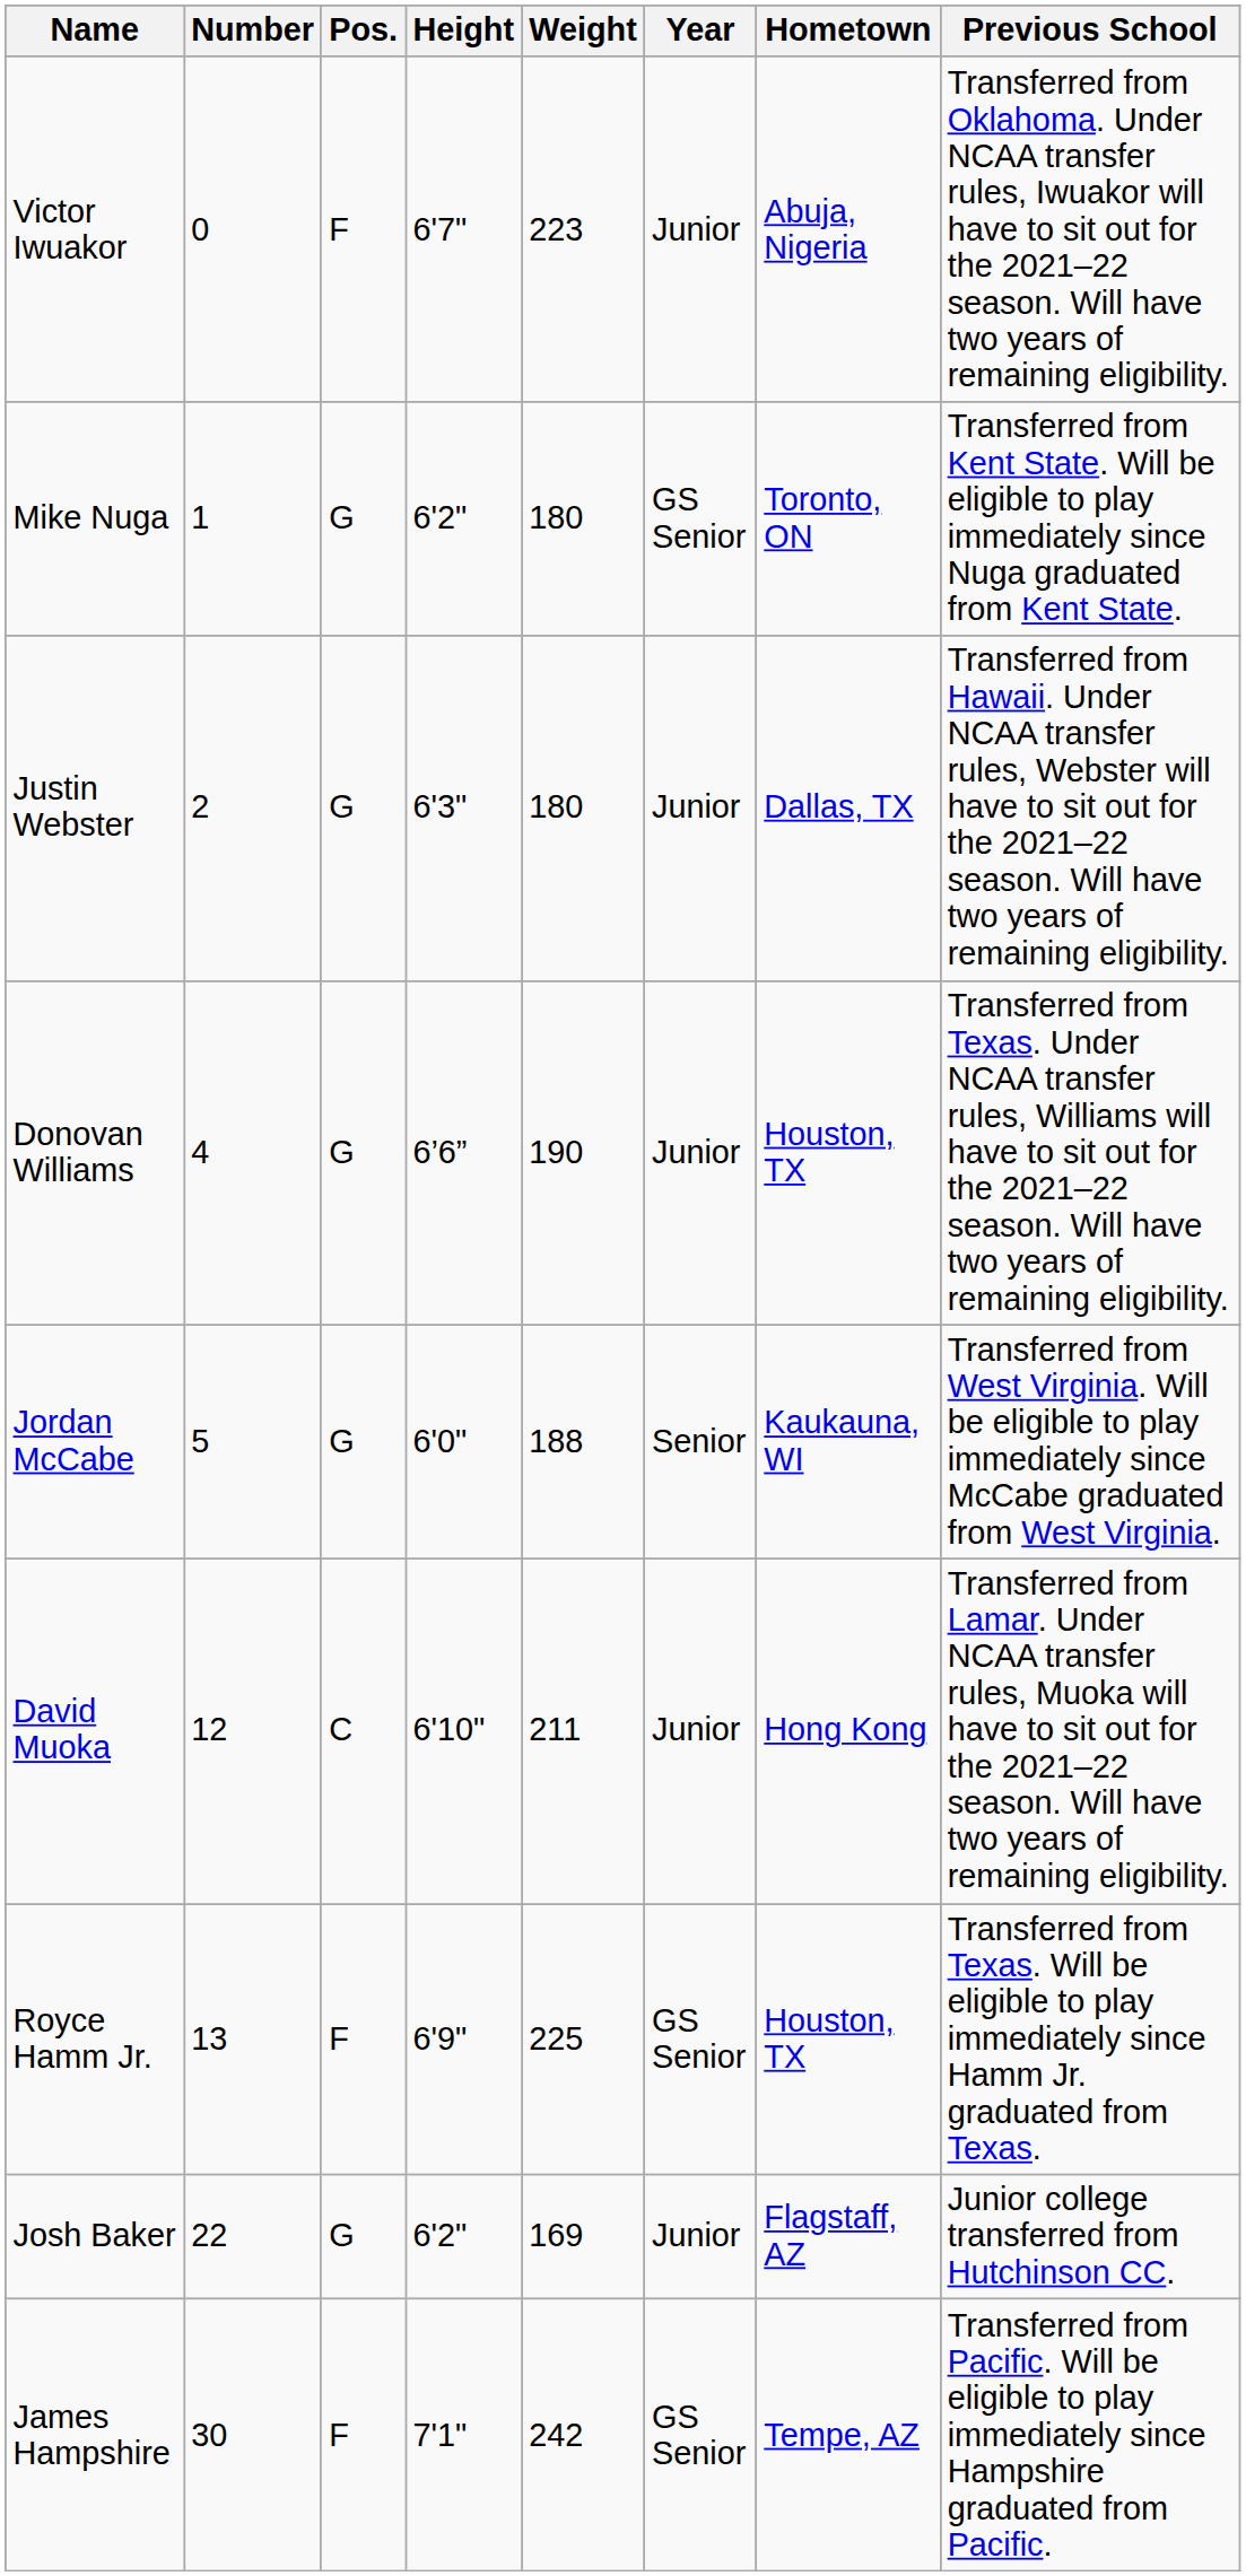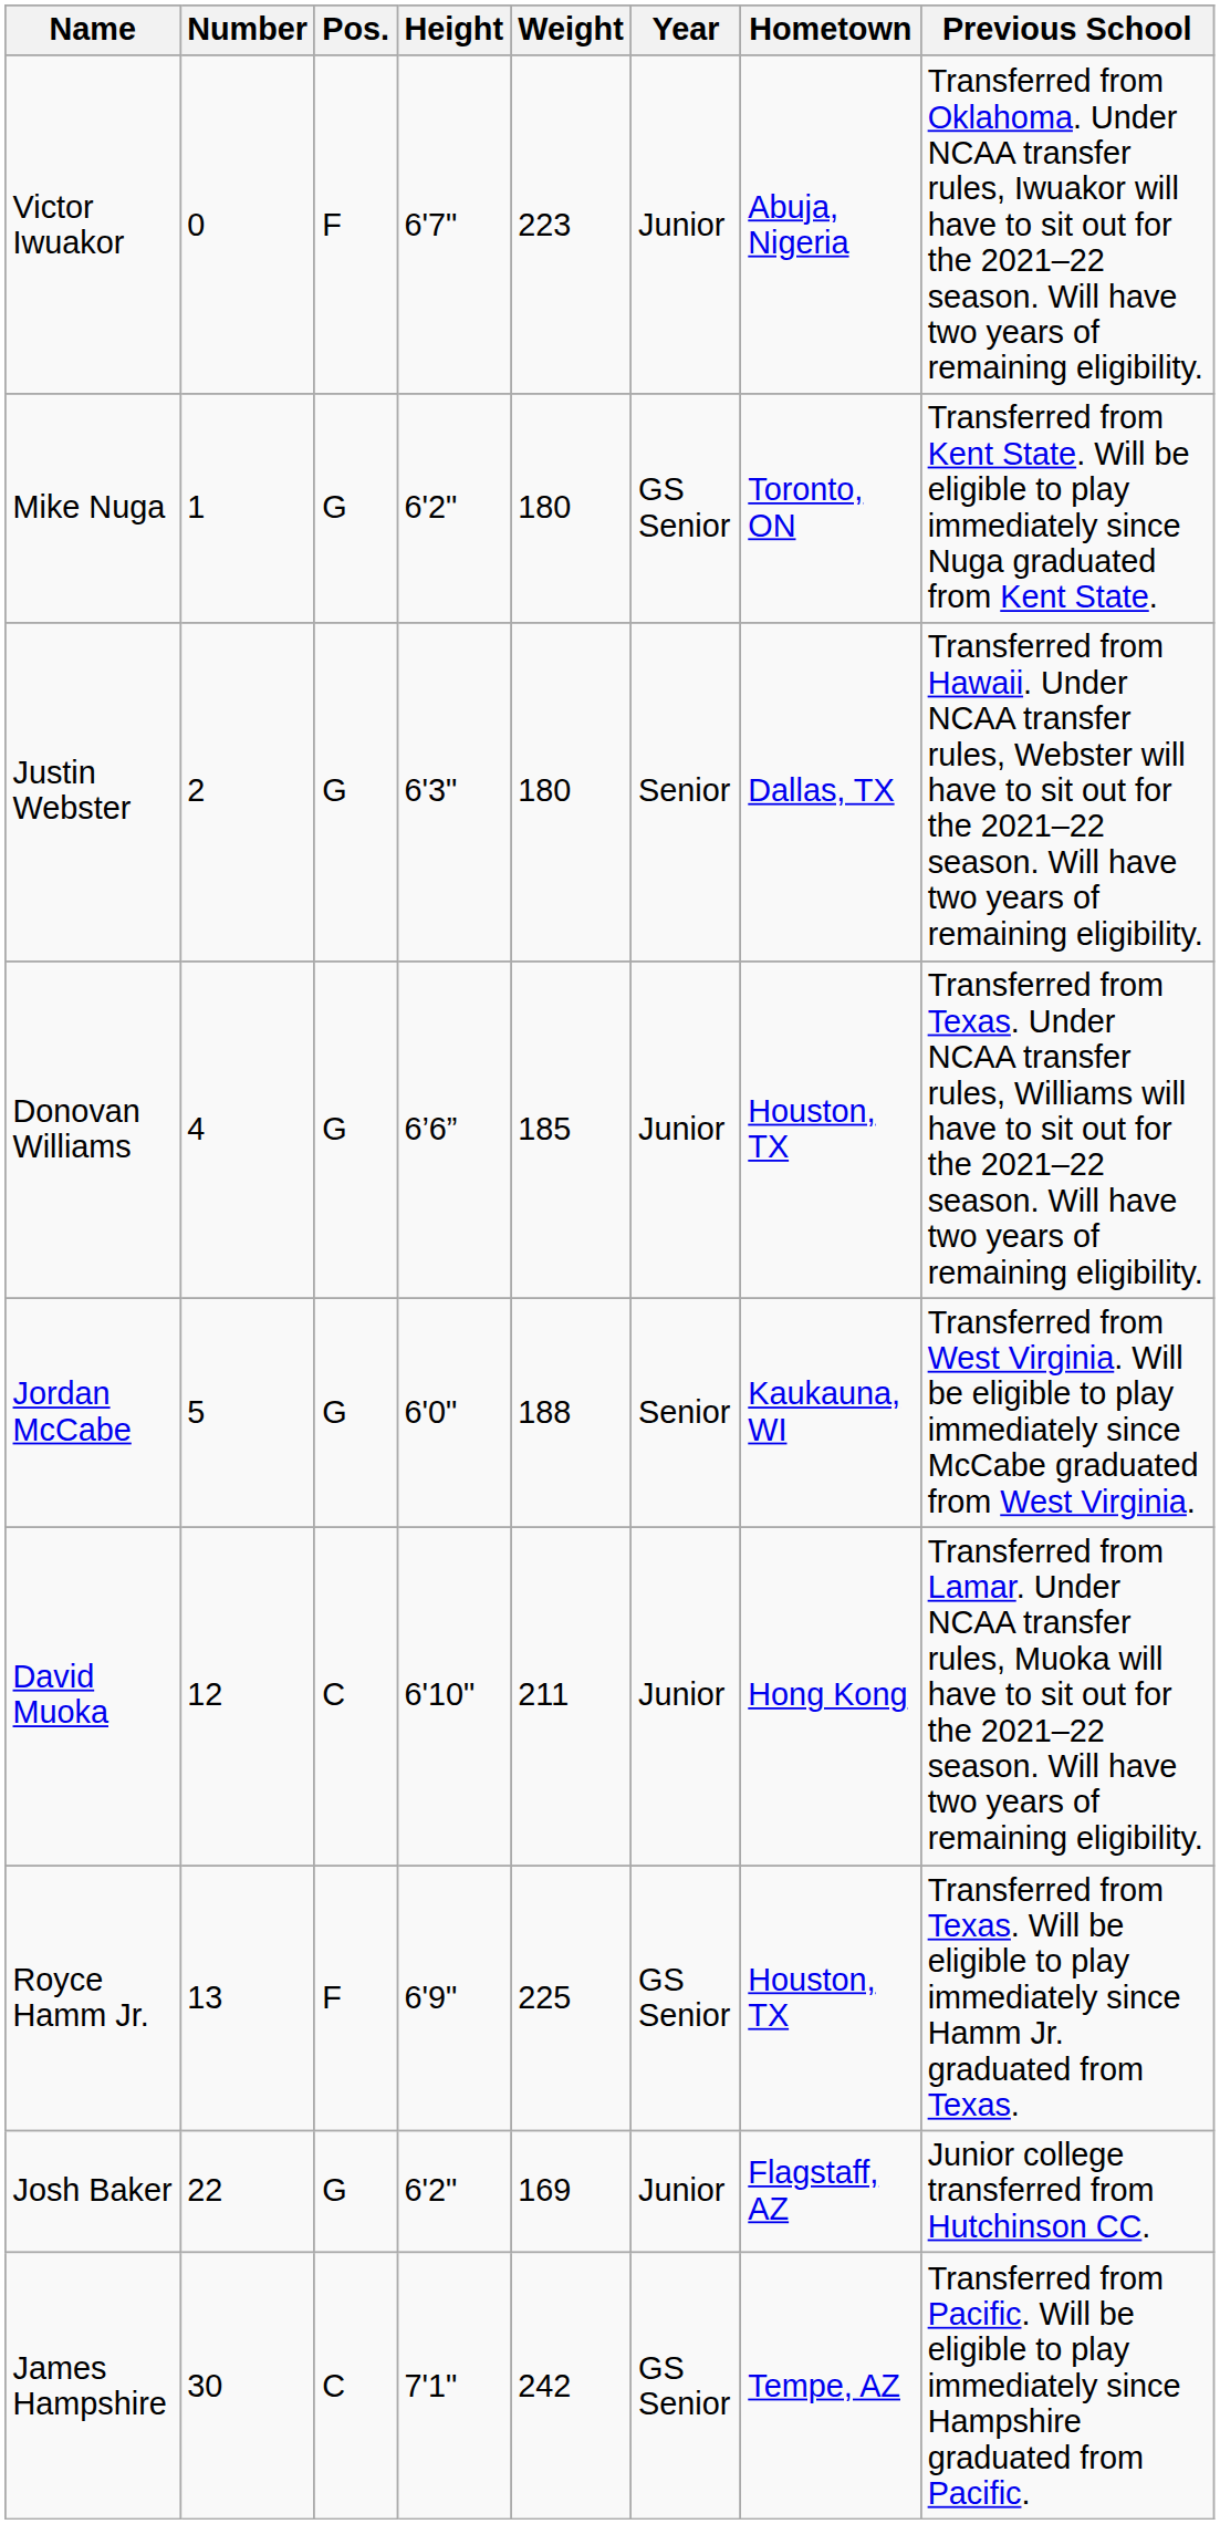 <table class="wikitable sortable" border="1">
 <tr>
 <th>Name</th>
 <th>Number</th>
 <th>Pos.</th>
 <th>Height</th>
 <th>Weight</th>
 <th>Year</th>
 <th>Hometown</th>
 <th class="unsortable">Previous School</th>
 </tr>
 <tr>
 <td>Victor Iwuakor</td>
 <td>0</td>
 <td>F</td>
 <td>6'7"</td>
 <td>223</td>
 <td>Junior</td>
 <td><a href='#'>Abuja, Nigeria</a></td>
 <td>Transferred from <a href='#'>Oklahoma</a>. Under NCAA transfer rules, Iwuakor will have to sit out for the 2021–22 season. Will have two years of remaining eligibility.</td>
 </tr>
 <tr>
 <td>Mike Nuga</td>
 <td>1</td>
 <td>G</td>
 <td>6'2"</td>
 <td>180</td>
 <td>GS Senior</td>
 <td><a href='#'>Toronto, ON</a></td>
 <td>Transferred from <a href='#'>Kent State</a>. Will be eligible to play immediately since Nuga graduated from <a href='#'>Kent State</a>.</td>
 </tr>
 <tr>
 <td>Justin Webster</td>
 <td>2</td>
 <td>G</td>
 <td>6'3"</td>
 <td>180</td>
-<td>Junior</td>
+<td>Senior</td>
 <td><a href='#'>Dallas, TX</a></td>
 <td>Transferred from <a href='#'>Hawaii</a>. Under NCAA transfer rules, Webster will have to sit out for the 2021–22 season. Will have two years of remaining eligibility.</td>
 </tr>
 <tr>
 <td>Donovan Williams</td>
 <td>4</td>
 <td>G</td>
 <td>6’6”</td>
-<td>190</td>
+<td>185</td>
 <td>Junior</td>
 <td><a href='#'>Houston, TX</a></td>
 <td>Transferred from <a href='#'>Texas</a>. Under NCAA transfer rules, Williams will have to sit out for the 2021–22 season. Will have two years of remaining eligibility.</td>
 </tr>
 <tr>
 <td><a href='#'>Jordan McCabe</a></td>
 <td>5</td>
 <td>G</td>
 <td>6'0"</td>
 <td>188</td>
 <td>Senior</td>
 <td><a href='#'>Kaukauna, WI</a></td>
 <td>Transferred from <a href='#'>West Virginia</a>. Will be eligible to play immediately since McCabe graduated from <a href='#'>West Virginia</a>.</td>
 </tr>
 <tr>
 <td><a href='#'>David Muoka</a></td>
 <td>12</td>
 <td>C</td>
 <td>6'10"</td>
 <td>211</td>
 <td>Junior</td>
 <td><a href='#'>Hong Kong</a></td>
 <td>Transferred from <a href='#'>Lamar</a>. Under NCAA transfer rules, Muoka will have to sit out for the 2021–22 season. Will have two years of remaining eligibility.</td>
 </tr>
 <tr>
 <td>Royce Hamm Jr.</td>
 <td>13</td>
 <td>F</td>
 <td>6'9"</td>
 <td>225</td>
 <td>GS Senior</td>
 <td><a href='#'>Houston, TX</a></td>
 <td>Transferred from <a href='#'>Texas</a>. Will be eligible to play immediately since Hamm Jr. graduated from <a href='#'>Texas</a>.</td>
 </tr>
 <tr>
 <td>Josh Baker</td>
 <td>22</td>
 <td>G</td>
 <td>6'2"</td>
 <td>169</td>
 <td>Junior</td>
 <td><a href='#'>Flagstaff, AZ</a></td>
 <td>Junior college transferred from <a href='#'>Hutchinson CC</a>.</td>
 </tr>
 <tr>
 <td>James Hampshire</td>
 <td>30</td>
-<td>F</td>
+<td>C</td>
 <td>7'1"</td>
 <td>242</td>
 <td>GS Senior</td>
 <td><a href='#'>Tempe, AZ</a></td>
 <td>Transferred from <a href='#'>Pacific</a>. Will be eligible to play immediately since Hampshire graduated from <a href='#'>Pacific</a>.</td>
 </tr>
 </table>
